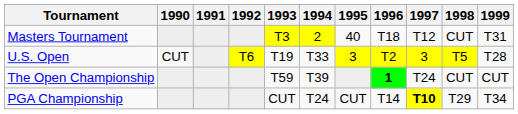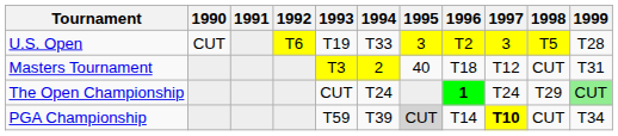 <table class="wikitable" style="font-size:95%;text-align:center;">
 <tr>
 <th>Tournament</th>
 <th>1990</th>
 <th>1991</th>
 <th>1992</th>
 <th>1993</th>
 <th>1994</th>
 <th>1995</th>
 <th>1996</th>
 <th>1997</th>
 <th>1998</th>
 <th>1999</th>
 </tr>
 <tr>
+<td align=left><a href='#'>U.S. Open</a></td>
+<td>CUT</td>
+<td style="background:#eeeeee;"></td>
+<td style="background:yellow;">T6</td>
+<td>T19</td>
+<td>T33</td>
+<td style="background:yellow;">3</td>
+<td style="background:yellow;">T2</td>
+<td style="background:yellow;">3</td>
+<td style="background:yellow;">T5</td>
+<td>T28</td>
+</tr>
+<tr>
 <td align=left><a href='#'>Masters Tournament</a></td>
 <td style="background:#eeeeee;"></td>
 <td style="background:#eeeeee;"></td>
 <td style="background:#eeeeee;"></td>
 <td style="background:yellow;">T3</td>
 <td style="background:yellow;">2</td>
 <td>40</td>
 <td>T18</td>
 <td>T12</td>
 <td>CUT</td>
 <td>T31</td>
 </tr>
 <tr>
-<td align=left><a href='#'>U.S. Open</a></td>
-<td>CUT</td>
-<td style="background:#eeeeee;"></td>
-<td style="background:yellow;">T6</td>
-<td>T19</td>
-<td>T33</td>
-<td style="background:yellow;">3</td>
-<td style="background:yellow;">T2</td>
-<td style="background:yellow;">3</td>
-<td style="background:yellow;">T5</td>
-<td>T28</td>
-</tr>
-<tr>
 <td align=left><a href='#'>The Open Championship</a></td>
 <td style="background:#eeeeee;"></td>
 <td style="background:#eeeeee;"></td>
 <td style="background:#eeeeee;"></td>
-<td>T59</td>
-<td>T39</td>
+<td>CUT</td>
+<td>T24</td>
 <td style="background:#eeeeee;"></td>
 <td style="background:lime;"><strong>1</strong></td>
 <td>T24</td>
-<td>CUT</td>
-<td>CUT</td>
+<td>T29</td>
+<td style="background: lightgreen;">CUT</td>
 </tr>
 <tr>
 <td align=left><a href='#'>PGA Championship</a></td>
 <td style="background:#eeeeee;"></td>
 <td style="background:#eeeeee;"></td>
 <td style="background:#eeeeee;"></td>
-<td>CUT</td>
-<td>T24</td>
-<td>CUT</td>
+<td>T59</td>
+<td>T39</td>
+<td style="background: lightgrey;">CUT</td>
 <td>T14</td>
 <td style="background:yellow;"><strong>T10</strong></td>
-<td>T29</td>
+<td>CUT</td>
 <td>T34</td>
 </tr>
 </table>
